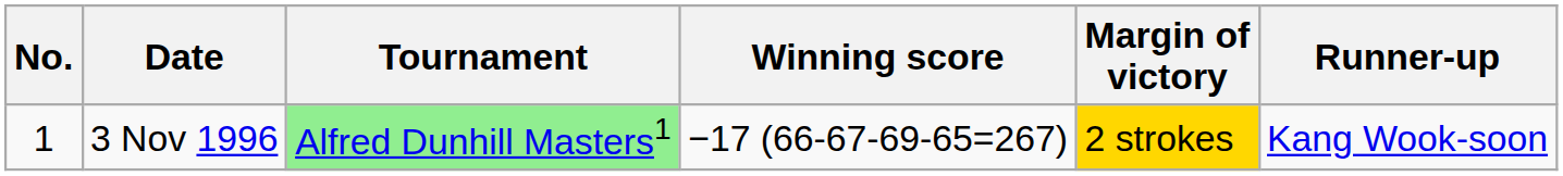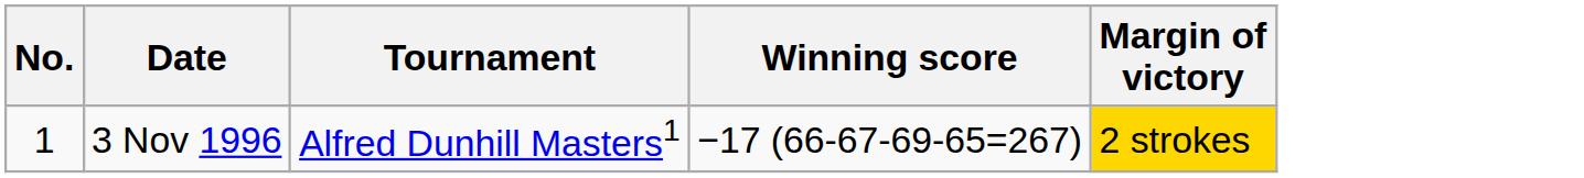 <table class="wikitable" style="font-size:95%;">
 <tr>
 <th>No.</th>
 <th>Date</th>
 <th>Tournament</th>
 <th>Winning score</th>
 <th>Margin of<br>victory</th>
-<th>Runner-up</th>
 </tr>
 <tr>
 <td align=center>1</td>
 <td align=right>3 Nov <a href='#'>1996</a></td>
-<td style="background: lightgreen;"><a href='#'>Alfred Dunhill Masters</a><sup>1</sup></td>
+<td><a href='#'>Alfred Dunhill Masters</a><sup>1</sup></td>
 <td>−17 (66-67-69-65=267)</td>
 <td style="background: gold;">2 strokes</td>
-<td> <a href='#'>Kang Wook-soon</a></td>
 </tr>
 </table>
